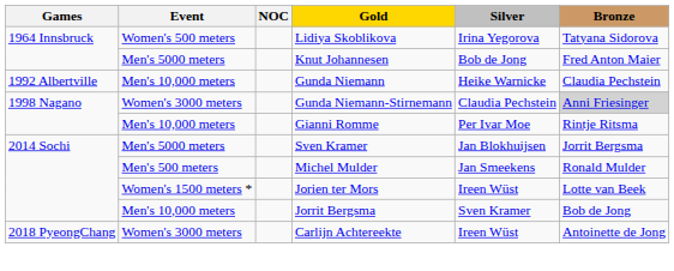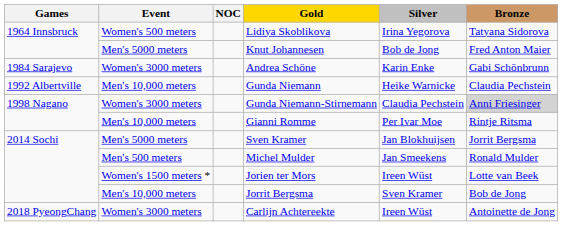 <table class="wikitable sortable">
 <tr>
 <th>Games</th>
 <th>Event</th>
 <th>NOC</th>
 <th style="background:gold;">Gold</th>
 <th style="background:silver;">Silver</th>
 <th style="background:#c96;">Bronze</th>
 </tr>
 <tr valign="top">
 <td rowspan=2><a href='#'>1964 Innsbruck</a></td>
 <td><a href='#'>Women's 500 meters</a></td>
 <td></td>
 <td><a href='#'>Lidiya Skoblikova</a></td>
 <td><a href='#'>Irina Yegorova</a></td>
 <td><a href='#'>Tatyana Sidorova</a></td>
 </tr>
 <tr valign="top">
 <td><a href='#'>Men's 5000 meters</a></td>
 <td></td>
 <td><a href='#'>Knut Johannesen</a></td>
 <td><a href='#'>Bob de Jong</a></td>
 <td><a href='#'>Fred Anton Maier</a></td>
+</tr>
+<tr valign="top">
+<td><a href='#'>1984 Sarajevo</a></td>
+<td><a href='#'>Women's 3000 meters</a></td>
+<td></td>
+<td><a href='#'>Andrea Schöne</a></td>
+<td><a href='#'>Karin Enke</a></td>
+<td><a href='#'>Gabi Schönbrunn</a></td>
 </tr>
 <tr valign="top">
 <td><a href='#'>1992 Albertville</a></td>
 <td><a href='#'>Men's 10,000 meters</a></td>
 <td></td>
 <td><a href='#'>Gunda Niemann</a></td>
 <td><a href='#'>Heike Warnicke</a></td>
 <td><a href='#'>Claudia Pechstein</a></td>
 </tr>
 <tr valign="top">
 <td rowspan=2><a href='#'>1998 Nagano</a></td>
 <td><a href='#'>Women's 3000 meters</a></td>
 <td></td>
 <td><a href='#'>Gunda Niemann-Stirnemann</a></td>
 <td><a href='#'>Claudia Pechstein</a></td>
 <td style="background: lightgrey;"><a href='#'>Anni Friesinger</a></td>
 </tr>
 <tr valign="top">
 <td><a href='#'>Men's 10,000 meters</a></td>
 <td></td>
 <td><a href='#'>Gianni Romme</a></td>
 <td><a href='#'>Per Ivar Moe</a></td>
 <td><a href='#'>Rintje Ritsma</a></td>
 </tr>
 <tr valign="top">
 <td rowspan=4><a href='#'>2014 Sochi</a></td>
 <td><a href='#'>Men's 5000 meters</a></td>
 <td></td>
 <td><a href='#'>Sven Kramer</a></td>
 <td><a href='#'>Jan Blokhuijsen</a></td>
 <td><a href='#'>Jorrit Bergsma</a></td>
 </tr>
 <tr valign="top">
 <td><a href='#'>Men's 500 meters</a></td>
 <td></td>
 <td><a href='#'>Michel Mulder</a></td>
 <td><a href='#'>Jan Smeekens</a></td>
 <td><a href='#'>Ronald Mulder</a></td>
 </tr>
 <tr valign="top">
 <td><a href='#'>Women's 1500 meters</a> *</td>
 <td></td>
 <td><a href='#'>Jorien ter Mors</a></td>
 <td><a href='#'>Ireen Wüst</a></td>
 <td><a href='#'>Lotte van Beek</a></td>
 </tr>
 <tr valign="top">
 <td><a href='#'>Men's 10,000 meters</a></td>
 <td></td>
 <td><a href='#'>Jorrit Bergsma</a></td>
 <td><a href='#'>Sven Kramer</a></td>
 <td><a href='#'>Bob de Jong</a></td>
 </tr>
 <tr valign="top">
 <td><a href='#'>2018 PyeongChang</a></td>
 <td><a href='#'>Women's 3000 meters</a></td>
 <td></td>
 <td><a href='#'>Carlijn Achtereekte</a></td>
 <td><a href='#'>Ireen Wüst</a></td>
 <td><a href='#'>Antoinette de Jong</a></td>
 </tr>
 </table>
